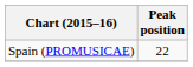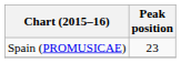 <table class="wikitable sortable">
 <tr>
 <th scope="col">Chart (2015–16)</th>
 <th scope="col">Peak<br>position</th>
 </tr>
 <tr>
 <td>Spain (<a href='#'>PROMUSICAE</a>)</td>
-<td align="center">22</td>
+<td align="center">23</td>
 </tr>
 <tr>
 </tr>
 </table>
